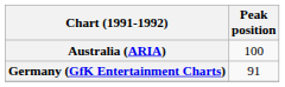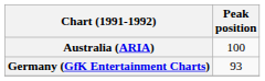 <table class="wikitable sortable plainrowheaders" style="text-align:center;">
 <tr>
 <th>Chart (1991-1992)</th>
 <th>Peak<br>position</th>
 </tr>
 <tr>
 <th scope="row">Australia (<a href='#'>ARIA</a>)</th>
 <td>100</td>
 </tr>
 <tr>
 <th scope="row">Germany (<a href='#'>GfK Entertainment Charts</a>)</th>
-<td align="center">91</td>
+<td align="center">93</td>
 </tr>
 <tr>
 </tr>
 </table>
